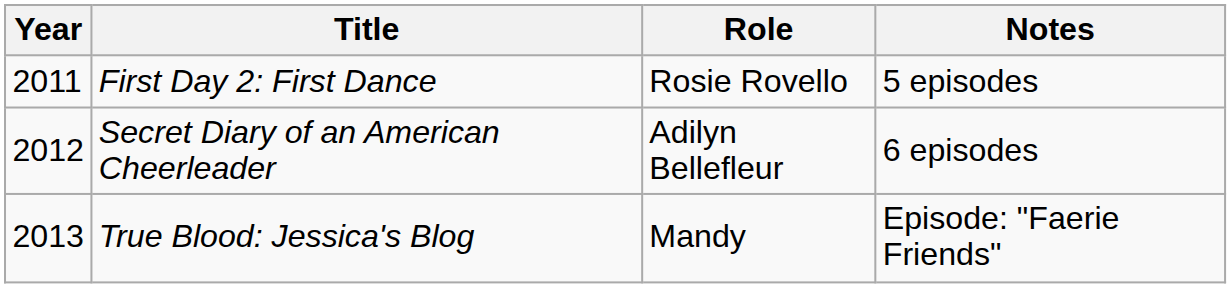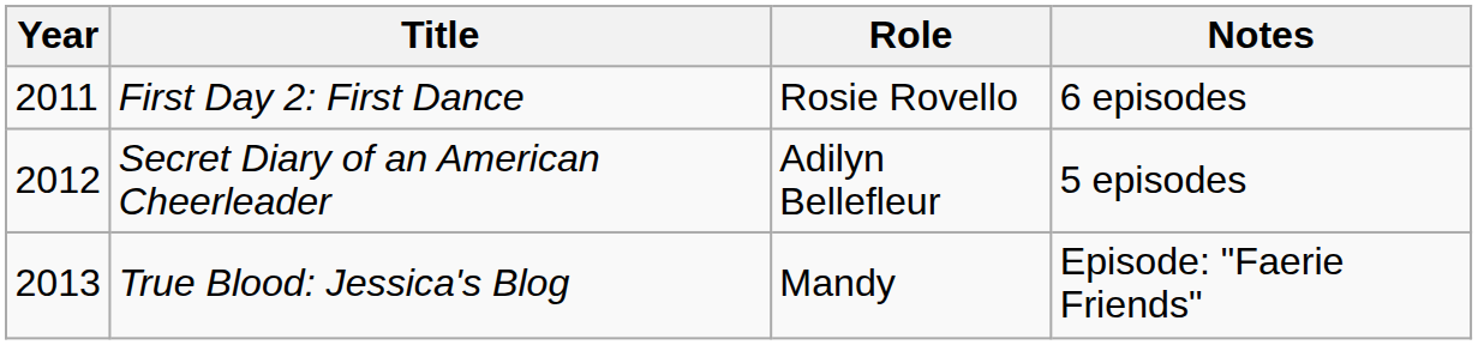 <table class="wikitable sortable">
 <tr>
 <th>Year</th>
 <th>Title</th>
 <th>Role</th>
 <th class="unsortable">Notes</th>
 </tr>
 <tr>
 <td>2011</td>
 <td><em>First Day 2: First Dance</em></td>
 <td>Rosie Rovello</td>
-<td>5 episodes</td>
+<td>6 episodes</td>
 </tr>
 <tr>
 <td>2012</td>
 <td><em>Secret Diary of an American Cheerleader</em></td>
 <td>Adilyn Bellefleur</td>
-<td>6 episodes</td>
+<td>5 episodes</td>
 </tr>
 <tr>
 <td>2013</td>
 <td><em>True Blood: Jessica's Blog</em></td>
 <td>Mandy</td>
 <td>Episode: "Faerie Friends"</td>
 </tr>
 </table>
